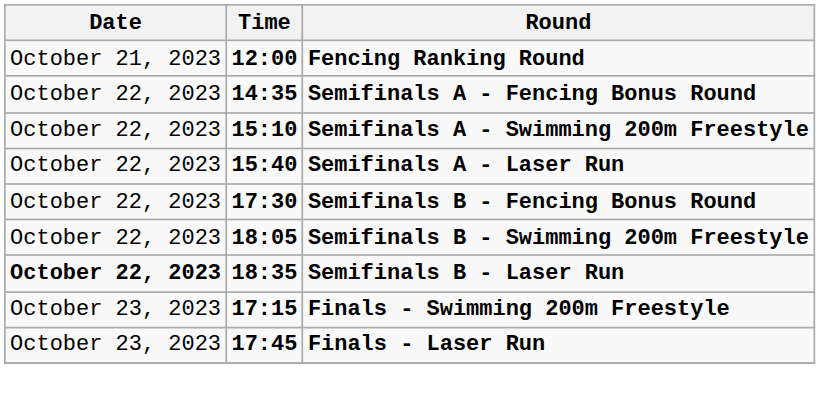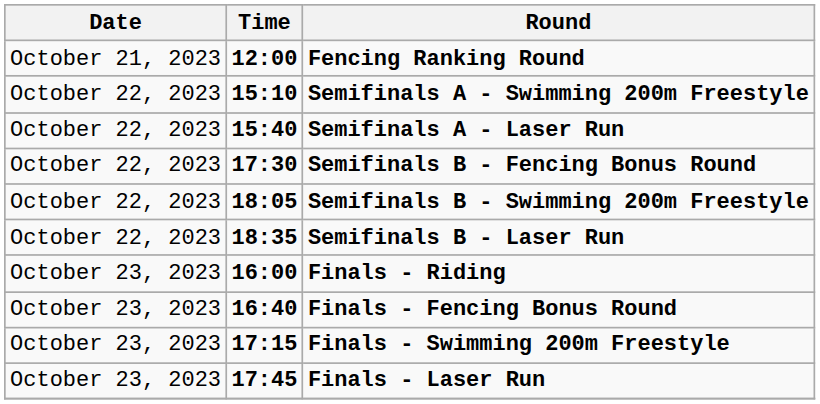 <table class="wikitable">
 <tr>
 <th>Date</th>
 <th>Time</th>
 <th>Round</th>
 </tr>
 <tr>
 <td>October 21, 2023</td>
 <td><strong>12:00</strong></td>
 <td><strong>Fencing Ranking Round</strong></td>
-</tr>
-<tr>
-<td>October 22, 2023</td>
-<td><strong>14:35</strong></td>
-<td><strong>Semifinals A - Fencing Bonus Round</strong></td>
 </tr>
 <tr>
 <td>October 22, 2023</td>
 <td><strong>15:10</strong></td>
 <td><strong>Semifinals A - Swimming 200m Freestyle</strong></td>
 </tr>
 <tr>
 <td>October 22, 2023</td>
 <td><strong>15:40</strong></td>
 <td><strong>Semifinals A - Laser Run</strong></td>
 </tr>
 <tr>
 <td>October 22, 2023</td>
 <td><strong>17:30</strong></td>
 <td><strong>Semifinals B - Fencing Bonus Round</strong></td>
 </tr>
 <tr>
 <td>October 22, 2023</td>
 <td><strong>18:05</strong></td>
 <td><strong>Semifinals B - Swimming 200m Freestyle</strong></td>
 </tr>
 <tr>
-<td><strong>October 22, 2023</strong></td>
+<td>October 22, 2023</td>
 <td><strong>18:35</strong></td>
 <td><strong>Semifinals B - Laser Run</strong></td>
+</tr>
+<tr>
+<td>October 23, 2023</td>
+<td><strong>16:00</strong></td>
+<td><strong>Finals - Riding</strong></td>
+</tr>
+<tr>
+<td>October 23, 2023</td>
+<td><strong>16:40</strong></td>
+<td><strong>Finals - Fencing Bonus Round</strong></td>
 </tr>
 <tr>
 <td>October 23, 2023</td>
 <td><strong>17:15</strong></td>
 <td><strong>Finals - Swimming 200m Freestyle</strong></td>
 </tr>
 <tr>
 <td>October 23, 2023</td>
 <td><strong>17:45</strong></td>
 <td><strong>Finals - Laser Run</strong></td>
 </tr>
 <tr>
 </tr>
 </table>
